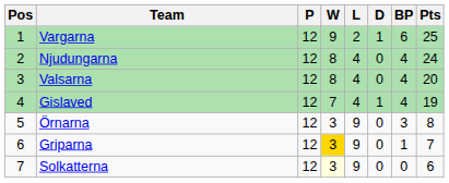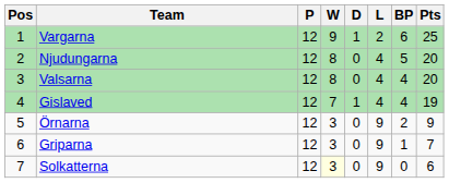 <table class="wikitable" style="font-size: 100%">
 <tr>
 <th width=20>Pos</th>
 <th width=300>Team</th>
 <th width=20>P</th>
 <th width=20>W</th>
+<th width=20>D</th>
 <th width=20>L</th>
-<th width=20>D</th>
 <th width=20>BP</th>
 <th width=20>Pts</th>
 </tr>
 <tr align=center style="background:#ACE1AF;">
 <td>1</td>
 <td align="left"><a href='#'>Vargarna</a></td>
 <td>12</td>
 <td>9</td>
+<td>1</td>
 <td>2</td>
-<td>1</td>
 <td>6</td>
 <td>25</td>
 </tr>
 <tr align=center style="background:#ACE1AF;">
 <td>2</td>
 <td align="left"><a href='#'>Njudungarna</a></td>
 <td>12</td>
 <td>8</td>
-<td>4</td>
 <td>0</td>
 <td>4</td>
-<td>24</td>
+<td>5</td>
+<td>20</td>
 </tr>
 <tr align=center style="background:#ACE1AF;">
 <td>3</td>
 <td align="left"><a href='#'>Valsarna</a></td>
 <td>12</td>
 <td>8</td>
+<td>0</td>
 <td>4</td>
-<td>0</td>
 <td>4</td>
 <td>20</td>
 </tr>
 <tr align=center style="background:#ACE1AF;">
 <td>4</td>
 <td align="left"><a href='#'>Gislaved</a></td>
 <td>12</td>
 <td>7</td>
+<td>1</td>
 <td>4</td>
-<td>1</td>
 <td>4</td>
 <td>19</td>
 </tr>
 <tr align=center>
 <td>5</td>
 <td align="left"><a href='#'>Örnarna</a></td>
 <td>12</td>
 <td>3</td>
+<td>0</td>
 <td>9</td>
-<td>0</td>
-<td>3</td>
-<td>8</td>
+<td>2</td>
+<td>9</td>
 </tr>
 <tr align=center>
 <td>6</td>
 <td align="left"><a href='#'>Griparna</a></td>
 <td>12</td>
-<td style="background: gold;">3</td>
+<td>3</td>
+<td>0</td>
 <td>9</td>
-<td>0</td>
 <td>1</td>
 <td>7</td>
 </tr>
 <tr align=center>
 <td>7</td>
 <td align="left"><a href='#'>Solkatterna</a></td>
 <td>12</td>
 <td style="background: lightyellow;">3</td>
+<td>0</td>
 <td>9</td>
-<td>0</td>
 <td>0</td>
 <td>6</td>
 </tr>
 </table>
